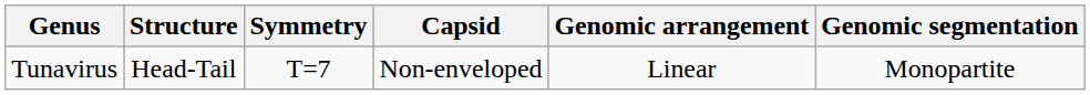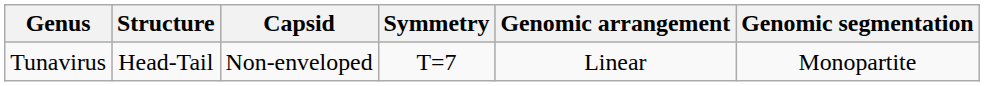 <table class="wikitable sortable" style="text-align:center">
 <tr>
 <th>Genus</th>
 <th>Structure</th>
+<th>Capsid</th>
 <th>Symmetry</th>
-<th>Capsid</th>
 <th>Genomic arrangement</th>
 <th>Genomic segmentation</th>
 </tr>
 <tr>
 <td>Tunavirus</td>
 <td>Head-Tail</td>
+<td>Non-enveloped</td>
 <td>T=7</td>
-<td>Non-enveloped</td>
 <td>Linear</td>
 <td>Monopartite</td>
 </tr>
 </table>
